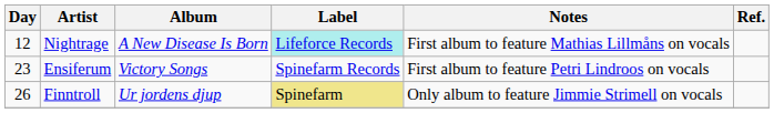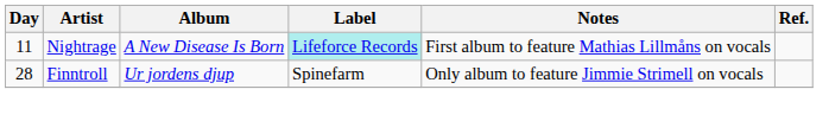 <table class="wikitable">
 <tr>
 <th>Day</th>
 <th>Artist</th>
 <th>Album</th>
 <th>Label</th>
 <th>Notes</th>
 <th>Ref.</th>
 </tr>
 <tr>
-<td rowspan="1" style="text-align:center;">12</td>
+<td rowspan="1" style="text-align:center;">11</td>
 <td><a href='#'>Nightrage</a></td>
 <td><em><a href='#'>A New Disease Is Born</a></em></td>
 <td style="background: paleturquoise;"><a href='#'>Lifeforce Records</a></td>
 <td>First album to feature <a href='#'>Mathias Lillmåns</a> on vocals</td>
 <td></td>
 </tr>
 <tr>
-<td rowspan="1" style="text-align:center;">23</td>
-<td><a href='#'>Ensiferum</a></td>
-<td><em><a href='#'>Victory Songs</a></em></td>
-<td><a href='#'>Spinefarm Records</a></td>
-<td>First album to feature <a href='#'>Petri Lindroos</a> on vocals</td>
-<td></td>
-</tr>
-<tr>
-<td rowspan="1" style="text-align:center;">26</td>
+<td rowspan="1" style="text-align:center;">28</td>
 <td><a href='#'>Finntroll</a></td>
 <td><em><a href='#'>Ur jordens djup</a></em></td>
-<td style="background: khaki;">Spinefarm</td>
+<td>Spinefarm</td>
 <td>Only album to feature <a href='#'>Jimmie Strimell</a> on vocals</td>
 <td></td>
 </tr>
 <tr>
 </tr>
 </table>
